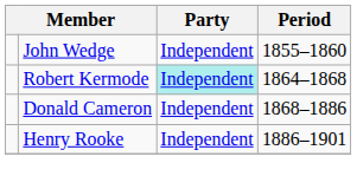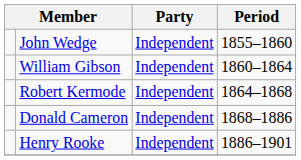 <table class="wikitable">
 <tr>
 <th colspan="2">Member</th>
 <th>Party</th>
 <th>Period</th>
 </tr>
 <tr>
 <td> </td>
 <td><a href='#'>John Wedge</a></td>
 <td><a href='#'>Independent</a></td>
 <td>1855–1860</td>
 </tr>
 <tr>
 <td> </td>
+<td><a href='#'>William Gibson</a></td>
+<td><a href='#'>Independent</a></td>
+<td>1860–1864</td>
+</tr>
+<tr>
+<td> </td>
 <td><a href='#'>Robert Kermode</a></td>
-<td style="background: paleturquoise;"><a href='#'>Independent</a></td>
+<td><a href='#'>Independent</a></td>
 <td>1864–1868</td>
 </tr>
 <tr>
 <td> </td>
 <td><a href='#'>Donald Cameron</a></td>
 <td><a href='#'>Independent</a></td>
 <td>1868–1886</td>
 </tr>
 <tr>
 <td> </td>
 <td><a href='#'>Henry Rooke</a></td>
 <td><a href='#'>Independent</a></td>
 <td>1886–1901</td>
 </tr>
 <tr>
 </tr>
 </table>
